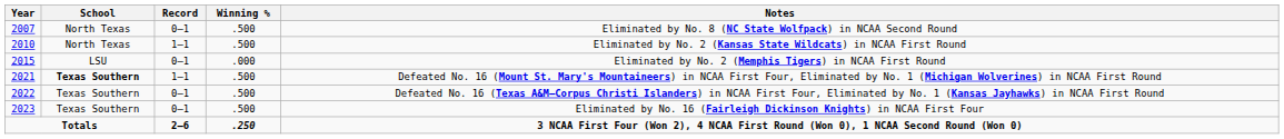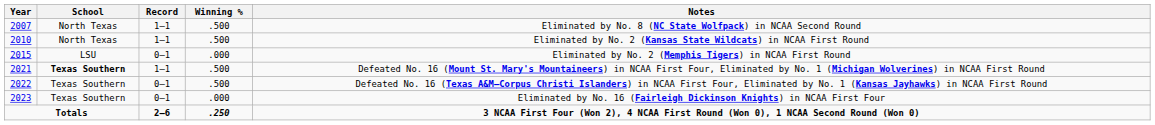 <table cellpadding="1" border="1" cellspacing="0" width="85%" class="wikitable">
 <tr>
 <th>Year</th>
 <th>School</th>
 <th>Record</th>
 <th>Winning %</th>
 <th>Notes</th>
 </tr>
 <tr align="center">
 <td><a href='#'>2007</a></td>
 <td>North Texas</td>
-<td>0–1</td>
+<td>1–1</td>
 <td>.500</td>
 <td>Eliminated by No. 8 (<strong><a href='#'>NC State Wolfpack</a></strong>) in NCAA Second Round</td>
 </tr>
 <tr align="center">
 <td><a href='#'>2010</a></td>
 <td>North Texas</td>
 <td>1–1</td>
 <td>.500</td>
 <td>Eliminated by No. 2 (<strong><a href='#'>Kansas State Wildcats</a></strong>) in NCAA First Round</td>
 </tr>
 <tr align="center">
 <td><a href='#'>2015</a></td>
 <td>LSU</td>
 <td>0–1</td>
 <td>.000</td>
 <td>Eliminated by No. 2 (<strong><a href='#'>Memphis Tigers</a></strong>) in NCAA First Round</td>
 </tr>
 <tr align="center">
 <td><a href='#'>2021</a></td>
 <td><strong>Texas Southern</strong></td>
 <td>1–1</td>
 <td>.500</td>
 <td>Defeated No. 16 (<strong><a href='#'>Mount St. Mary's Mountaineers</a></strong>) in NCAA First Four, Eliminated by No. 1 (<strong><a href='#'>Michigan Wolverines</a></strong>) in NCAA First Round</td>
 </tr>
 <tr align="center">
 <td><a href='#'>2022</a></td>
 <td>Texas Southern</td>
 <td>0–1</td>
 <td>.500</td>
 <td>Defeated No. 16 (<strong><a href='#'>Texas A&M–Corpus Christi Islanders</a></strong>) in NCAA First Four, Eliminated by No. 1 (<strong><a href='#'>Kansas Jayhawks</a></strong>) in NCAA First Round</td>
 </tr>
 <tr align="center">
 <td><a href='#'>2023</a></td>
 <td>Texas Southern</td>
 <td>0–1</td>
-<td>.500</td>
+<td>.000</td>
 <td>Eliminated by No. 16 (<strong><a href='#'>Fairleigh Dickinson Knights</a></strong>) in NCAA First Four</td>
 </tr>
 <tr align="center">
 <td colspan="2"><strong>Totals</strong></td>
 <td><strong>2–6</strong></td>
 <td><strong><em>.250</em></strong></td>
 <td><strong>3 NCAA First Four (Won 2), 4 NCAA First Round  (Won 0), 1 NCAA Second Round (Won 0)</strong></td>
 </tr>
 </table>
